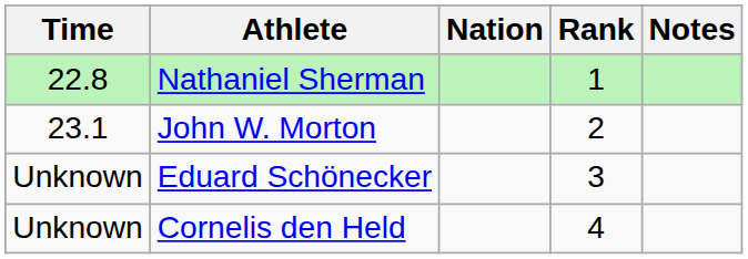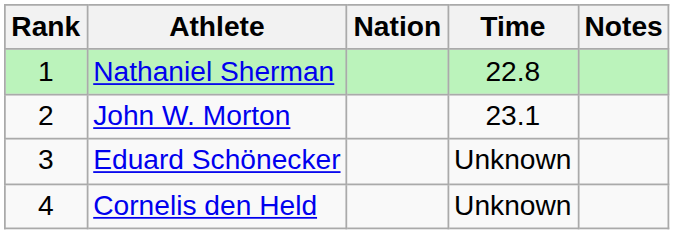 <table class="wikitable sortable" style="text-align:center">
 <tr>
-<th>Time</th>
+<th>Rank</th>
 <th>Athlete</th>
 <th>Nation</th>
-<th>Rank</th>
+<th>Time</th>
 <th>Notes</th>
 </tr>
 <tr bgcolor=bbf3bb>
-<td>22.8</td>
+<td>1</td>
 <td align=left><a href='#'>Nathaniel Sherman</a></td>
 <td align=left></td>
-<td>1</td>
+<td>22.8</td>
 <td></td>
 </tr>
 <tr>
-<td>23.1</td>
+<td>2</td>
 <td align=left><a href='#'>John W. Morton</a></td>
 <td align=left></td>
-<td>2</td>
+<td>23.1</td>
 <td></td>
 </tr>
 <tr>
-<td data-sort-value=30.0>Unknown</td>
+<td>3</td>
 <td align=left><a href='#'>Eduard Schönecker</a></td>
 <td align=left></td>
-<td>3</td>
+<td data-sort-value=30.0>Unknown</td>
 <td></td>
 </tr>
 <tr>
-<td data-sort-value=30.0>Unknown</td>
+<td>4</td>
 <td align=left><a href='#'>Cornelis den Held</a></td>
 <td align=left></td>
-<td>4</td>
+<td data-sort-value=30.0>Unknown</td>
 <td></td>
 </tr>
 </table>
